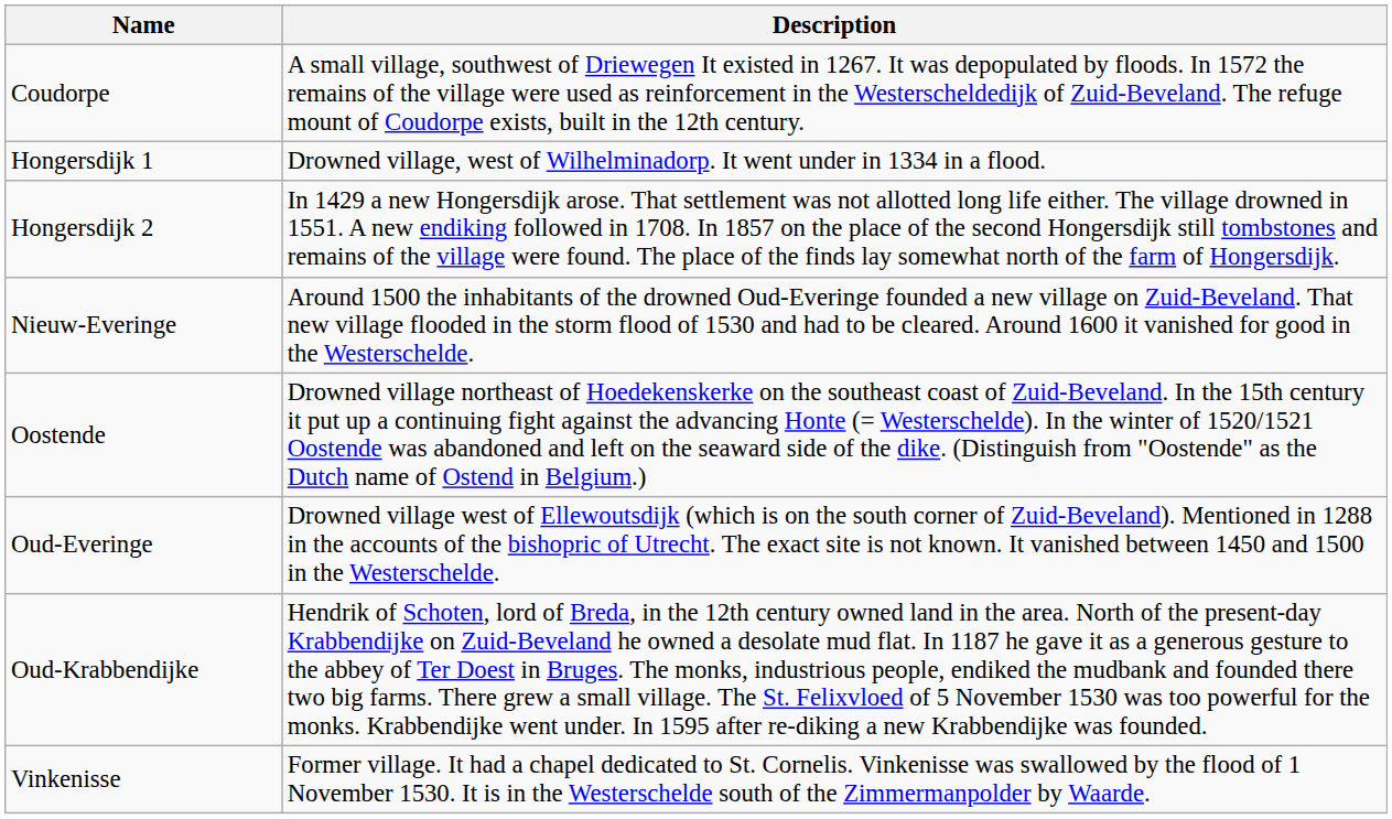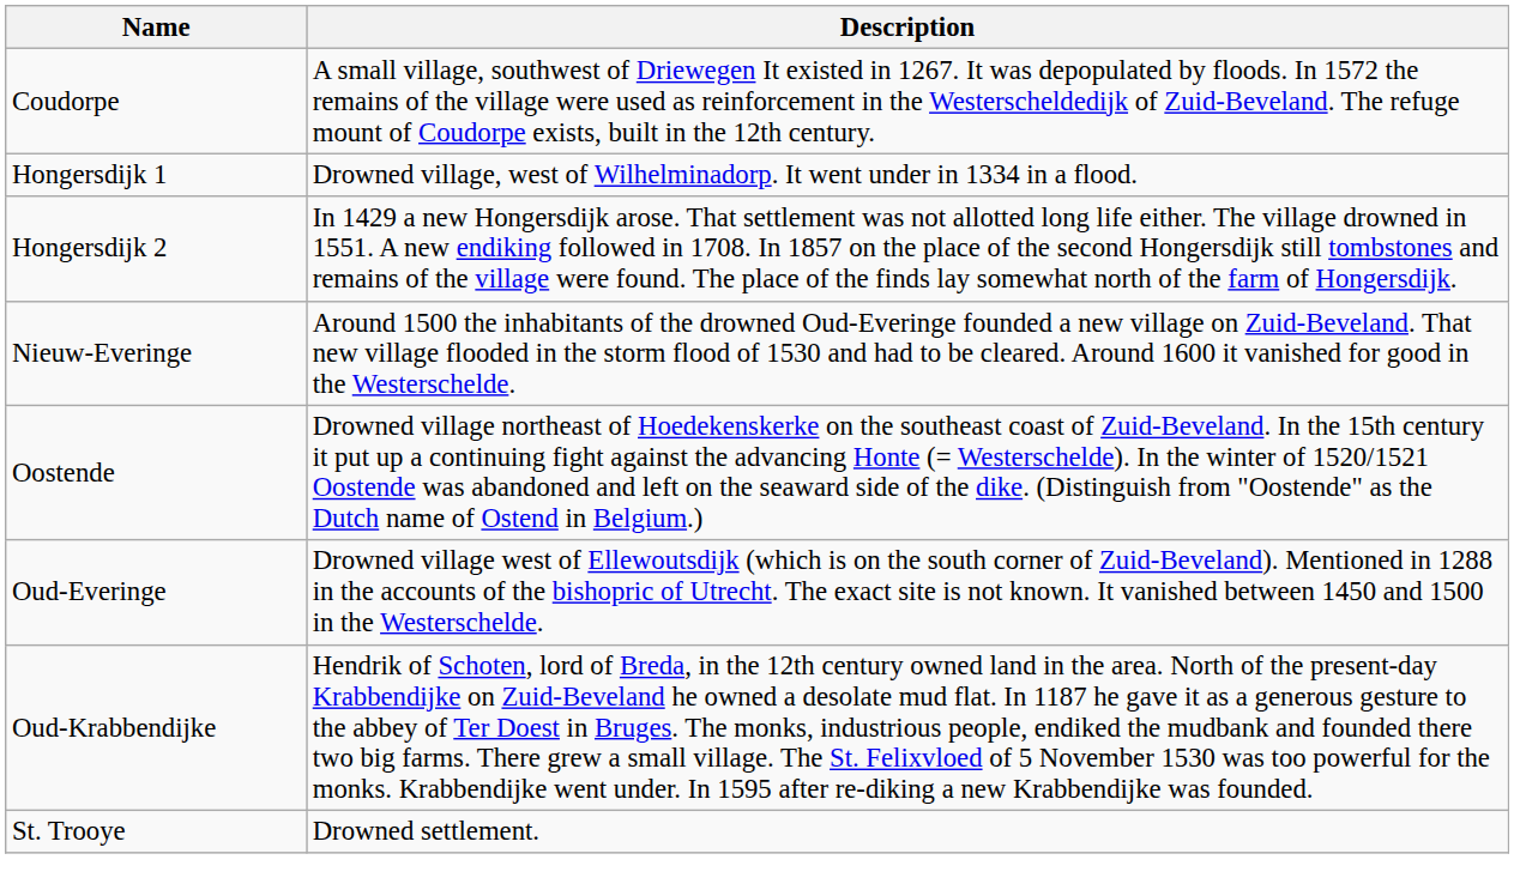 <table class="wikitable" width="100%">
 <tr>
 <th width=20%>Name</th>
 <th width=80%>Description</th>
 </tr>
 <tr>
 <td>Coudorpe</td>
 <td>A small village, southwest of <a href='#'>Driewegen</a> It existed in 1267. It was depopulated by floods. In 1572 the remains of the village were used as reinforcement in the <a href='#'>Westerscheldedijk</a> of <a href='#'>Zuid-Beveland</a>. The refuge mount of <a href='#'>Coudorpe</a> exists, built in the 12th century.</td>
 </tr>
 <tr>
 <td>Hongersdijk 1</td>
 <td>Drowned village, west of <a href='#'>Wilhelminadorp</a>. It went under in 1334 in a flood.</td>
 </tr>
 <tr>
 <td>Hongersdijk 2</td>
 <td>In 1429 a new Hongersdijk arose. That settlement was not allotted long life either. The village drowned in 1551. A new <a href='#'>endiking</a> followed in 1708. In 1857 on the place of the second Hongersdijk still <a href='#'>tombstones</a> and remains of the <a href='#'>village</a> were found. The place of the finds lay somewhat north of the <a href='#'>farm</a> of <a href='#'>Hongersdijk</a>.</td>
 </tr>
 <tr>
 <td>Nieuw-Everinge</td>
 <td>Around 1500 the inhabitants of the drowned Oud-Everinge founded a new village on <a href='#'>Zuid-Beveland</a>. That new village flooded in the storm flood of 1530 and had to be cleared. Around 1600 it vanished for good in the <a href='#'>Westerschelde</a>.</td>
 </tr>
 <tr>
 <td>Oostende</td>
 <td>Drowned village northeast of <a href='#'>Hoedekenskerke</a> on the southeast coast of <a href='#'>Zuid-Beveland</a>. In the 15th century it put up a continuing fight against the advancing <a href='#'>Honte</a> (= <a href='#'>Westerschelde</a>). In the winter of 1520/1521 <a href='#'>Oostende</a> was abandoned and left on the seaward side of the <a href='#'>dike</a>. (Distinguish from "Oostende" as the <a href='#'>Dutch</a> name of <a href='#'>Ostend</a> in <a href='#'>Belgium</a>.)</td>
 </tr>
 <tr>
 <td>Oud-Everinge</td>
 <td>Drowned village west of <a href='#'>Ellewoutsdijk</a> (which is on the south corner of <a href='#'>Zuid-Beveland</a>). Mentioned in 1288 in the accounts of the <a href='#'>bishopric of Utrecht</a>. The exact site is not known. It vanished between 1450 and 1500 in the <a href='#'>Westerschelde</a>.</td>
 </tr>
 <tr>
 <td>Oud-Krabbendijke</td>
 <td>Hendrik of <a href='#'>Schoten</a>, lord of <a href='#'>Breda</a>, in the 12th century owned land in the area. North of the present-day <a href='#'>Krabbendijke</a> on <a href='#'>Zuid-Beveland</a> he owned a desolate mud flat. In 1187 he gave it as a generous gesture to the abbey of <a href='#'>Ter Doest</a> in <a href='#'>Bruges</a>. The monks, industrious people, endiked the mudbank and founded there two big farms. There grew a small village. The <a href='#'>St. Felixvloed</a> of 5 November 1530 was too powerful for the monks. Krabbendijke went under. In 1595 after re-diking a new Krabbendijke was founded.</td>
 </tr>
 <tr>
-<td>Vinkenisse</td>
-<td>Former village. It had a chapel dedicated to St. Cornelis. Vinkenisse was swallowed by the flood of 1 November 1530. It is in the <a href='#'>Westerschelde</a> south of the <a href='#'>Zimmermanpolder</a> by <a href='#'>Waarde</a>.</td>
+<td>St. Trooye</td>
+<td>Drowned settlement.</td>
 </tr>
 </table>
